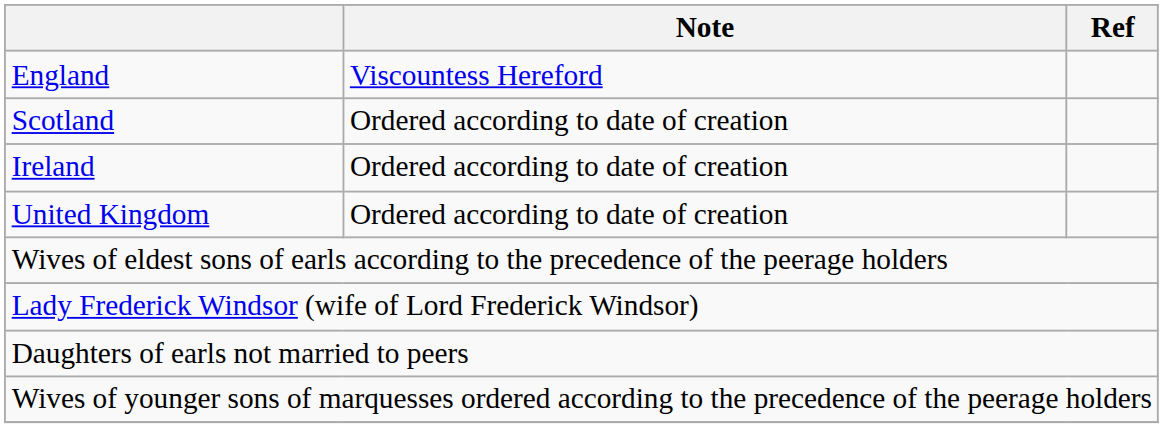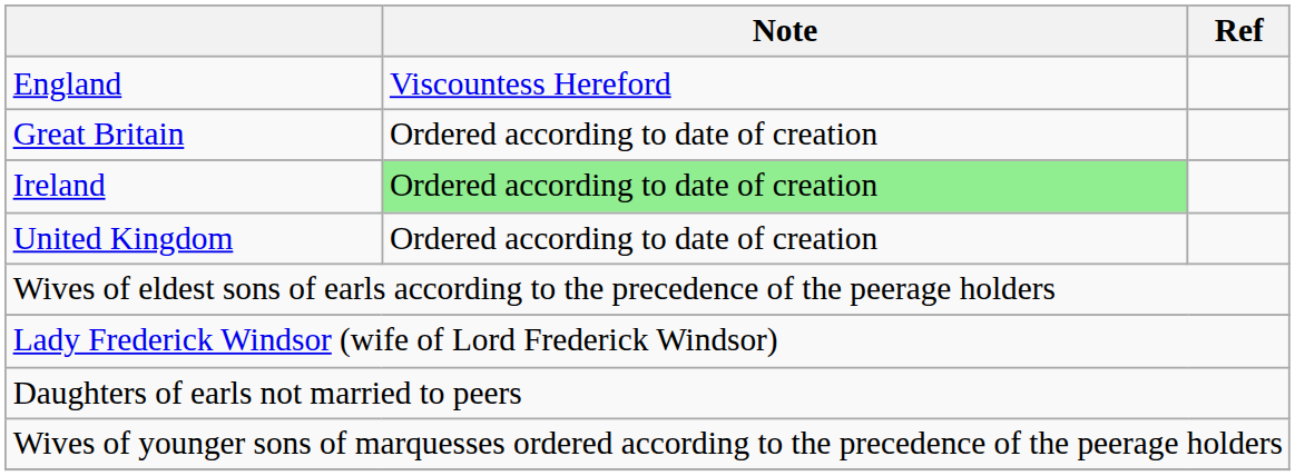 <table class="wikitable">
 <tr>
 <th></th>
 <th>Note</th>
 <th>Ref</th>
 </tr>
 <tr>
 <td> <a href='#'>England</a></td>
 <td><a href='#'>Viscountess Hereford</a></td>
 <td></td>
 </tr>
 <tr>
-<td> <a href='#'>Scotland</a></td>
+<td> <a href='#'>Great Britain</a></td>
 <td>Ordered according to date of creation</td>
 <td></td>
 </tr>
 <tr>
 <td> <a href='#'>Ireland</a></td>
-<td>Ordered according to date of creation</td>
+<td style="background: lightgreen;">Ordered according to date of creation</td>
 <td></td>
 </tr>
 <tr>
 <td> <a href='#'>United Kingdom</a></td>
 <td>Ordered according to date of creation</td>
 <td></td>
 </tr>
 <tr>
 <td colspan=3>Wives of eldest sons of earls according to the precedence of the peerage holders</td>
 </tr>
 <tr>
 <td colspan=3><a href='#'>Lady Frederick Windsor</a> (wife of Lord Frederick Windsor)</td>
 </tr>
 <tr>
 <td colspan=3>Daughters of earls not married to peers</td>
 </tr>
 <tr>
 <td colspan=3>Wives of younger sons of marquesses ordered according to the precedence of the peerage holders</td>
 </tr>
 <tr>
 </tr>
 </table>
